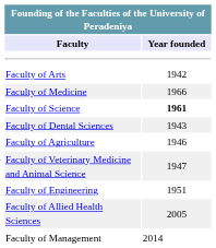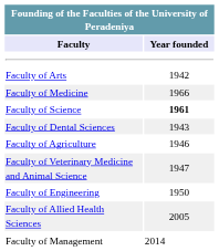 <table class="toccolours" style="float:right; margin-left:1em; font-size:90%; line-height:1.4em; width:300px;">
 <tr>
 <th colspan="2" style="background:#629BAB; color:white; font-weight:bold"><strong>Founding of the Faculties of the University of Peradeniya</strong></th>
 </tr>
 <tr style="text-align:center; font-weight:bold;">
 <td style="background:lavender; width:200px"><strong>Faculty</strong></td>
 <td style="background:lavender; width:100px"><strong>Year founded</strong></td>
 </tr>
 <tr>
 <td colspan="2"><hr></td>
 </tr>
 <tr>
 <td><a href='#'>Faculty of Arts</a></td>
 <td align=center>1942</td>
 </tr>
 <tr>
 <td style="background:#f0f0f0"><a href='#'>Faculty of Medicine</a></td>
 <td style="text-align:center; background:#f0f0f0">1966</td>
 </tr>
 <tr>
 <td><a href='#'>Faculty of Science</a></td>
 <td align=center><strong>1961</strong></td>
 </tr>
 <tr>
 <td style="background:#f0f0f0"><a href='#'>Faculty of Dental Sciences</a></td>
 <td style="text-align:center; background:#f0f0f0">1943</td>
 </tr>
 <tr>
 <td><a href='#'>Faculty of Agriculture</a></td>
 <td align=center>1946</td>
 </tr>
 <tr>
 <td style="background:#f0f0f0"><a href='#'>Faculty of Veterinary Medicine and Animal Science</a></td>
 <td style="text-align:center; background:#f0f0f0">1947</td>
 </tr>
 <tr>
 <td><a href='#'>Faculty of Engineering</a></td>
-<td align=center>1951</td>
+<td align=center>1950</td>
 </tr>
 <tr>
 <td style="background:#f0f0f0"><a href='#'>Faculty of Allied Health Sciences</a></td>
 <td style="text-align:center; background:#f0f0f0">2005</td>
 </tr>
 <tr>
 <td>Faculty of Management</td>
 <td>2014</td>
 </tr>
 </table>
